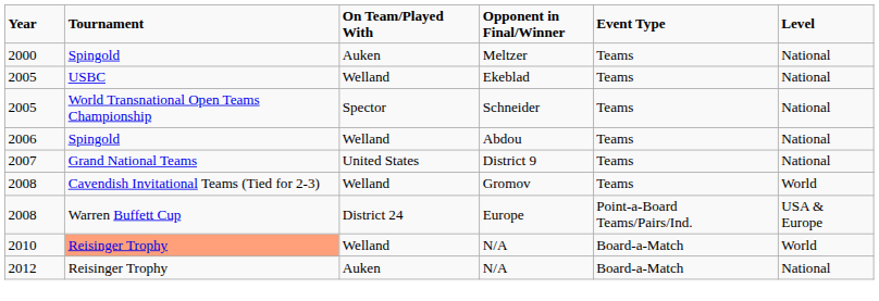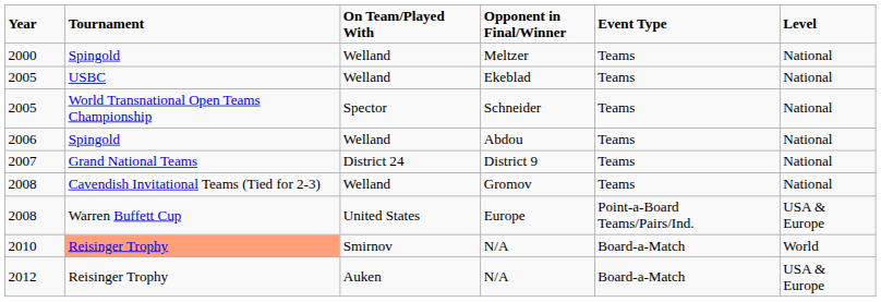 <table class="wikitable">
 <tr>
 <td width="60"><strong>Year</strong></td>
 <td width="300"><strong>Tournament</strong></td>
 <td width="150"><strong>On Team/Played With</strong></td>
 <td width="120"><strong>Opponent in Final/Winner</strong></td>
 <td width="200"><strong>Event Type</strong></td>
 <td width="100"><strong>Level</strong></td>
 </tr>
 <tr>
 <td>2000</td>
 <td><a href='#'>Spingold</a></td>
-<td>Auken</td>
+<td>Welland</td>
 <td>Meltzer</td>
 <td>Teams</td>
 <td>National</td>
 </tr>
 <tr>
 <td>2005</td>
 <td><a href='#'>USBC</a></td>
 <td>Welland</td>
 <td>Ekeblad</td>
 <td>Teams</td>
 <td>National</td>
 </tr>
 <tr>
 <td>2005</td>
 <td><a href='#'>World Transnational Open Teams Championship</a></td>
 <td>Spector</td>
 <td>Schneider  </td>
 <td>Teams</td>
 <td>National</td>
 </tr>
 <tr>
 <td>2006</td>
 <td><a href='#'>Spingold</a></td>
 <td>Welland</td>
 <td>Abdou</td>
 <td>Teams</td>
 <td>National</td>
 </tr>
 <tr>
 <td>2007</td>
 <td><a href='#'>Grand National Teams</a></td>
-<td>United States </td>
+<td>District 24</td>
 <td>District 9</td>
 <td>Teams</td>
 <td>National</td>
 </tr>
 <tr>
 <td>2008</td>
 <td><a href='#'>Cavendish Invitational</a> Teams (Tied for 2-3)</td>
 <td>Welland</td>
 <td>Gromov  </td>
 <td>Teams</td>
-<td>World</td>
+<td>National</td>
 </tr>
 <tr>
 <td>2008</td>
 <td>Warren <a href='#'>Buffett Cup</a></td>
-<td>District 24</td>
+<td>United States </td>
 <td>Europe </td>
 <td>Point-a-Board<br>Teams/Pairs/Ind.</td>
 <td>USA &<br>Europe</td>
 </tr>
 <tr>
 <td>2010</td>
 <td style="background: lightsalmon;"><a href='#'>Reisinger Trophy</a></td>
-<td>Welland</td>
+<td>Smirnov</td>
 <td>N/A</td>
 <td>Board-a-Match</td>
 <td>World</td>
 </tr>
 <tr>
 <td>2012</td>
 <td>Reisinger Trophy</td>
 <td>Auken</td>
 <td>N/A</td>
 <td>Board-a-Match</td>
-<td>National</td>
+<td>USA &<br>Europe</td>
 </tr>
 </table>
